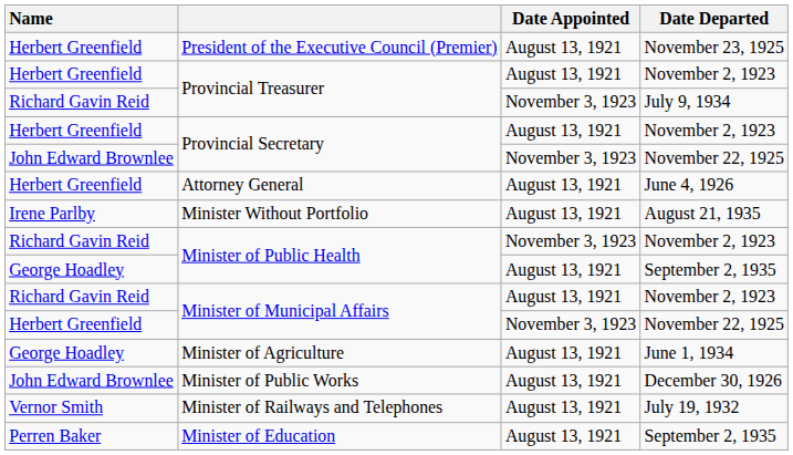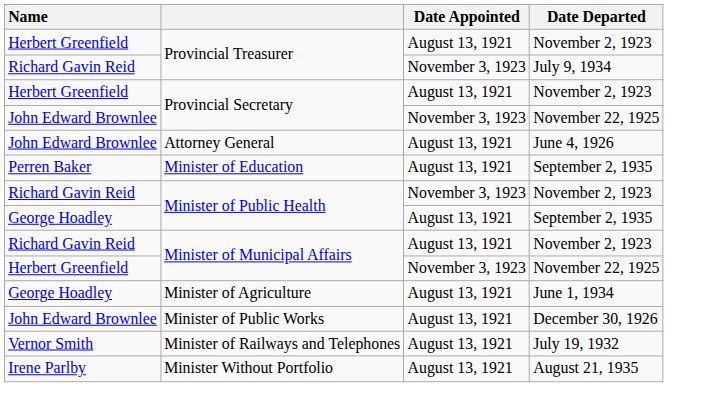 <table class="wikitable sortable" style="text-align:left;">
 <tr>
 <th style="text-align:left;">Name</th>
 <th></th>
 <th>Date Appointed</th>
 <th>Date Departed</th>
-</tr>
-<tr>
-<td style="text-align:left;"><a href='#'>Herbert Greenfield</a></td>
-<td><a href='#'>President of the Executive Council (Premier)</a></td>
-<td>August 13, 1921</td>
-<td>November 23, 1925</td>
 </tr>
 <tr>
 <td><a href='#'>Herbert Greenfield</a></td>
 <td rowspan="2">Provincial Treasurer</td>
 <td>August 13, 1921</td>
 <td>November 2, 1923</td>
 </tr>
 <tr>
 <td><a href='#'>Richard Gavin Reid</a></td>
 <td>November 3, 1923</td>
 <td>July 9, 1934</td>
 </tr>
 <tr>
 <td style="text-align:left;"><a href='#'>Herbert Greenfield</a></td>
 <td rowspan="2">Provincial Secretary</td>
 <td>August 13, 1921</td>
 <td>November 2, 1923</td>
 </tr>
 <tr>
 <td style="text-align:left;"><a href='#'>John Edward Brownlee</a></td>
 <td>November 3, 1923</td>
 <td>November 22, 1925</td>
 </tr>
 <tr>
-<td style="text-align:left;"><a href='#'>Herbert Greenfield</a></td>
+<td style="text-align:left;"><a href='#'>John Edward Brownlee</a></td>
 <td>Attorney General</td>
 <td>August 13, 1921</td>
 <td>June 4, 1926</td>
 </tr>
 <tr>
-<td><a href='#'>Irene Parlby</a></td>
-<td>Minister Without Portfolio</td>
+<td style="text-align:left;"><a href='#'>Perren Baker</a></td>
+<td><a href='#'>Minister of Education</a></td>
 <td>August 13, 1921</td>
-<td>August 21, 1935</td>
+<td>September 2, 1935</td>
 </tr>
 <tr style="text-align:left;">
 <td><a href='#'>Richard Gavin Reid</a></td>
 <td rowspan="2"><a href='#'>Minister of Public Health</a></td>
 <td>November 3, 1923</td>
 <td>November 2, 1923</td>
 </tr>
 <tr style="text-align:left;">
 <td><a href='#'>George Hoadley</a></td>
 <td>August 13, 1921</td>
 <td>September 2, 1935</td>
 </tr>
 <tr>
 <td><a href='#'>Richard Gavin Reid</a></td>
 <td rowspan="2"><a href='#'>Minister of Municipal Affairs</a></td>
 <td>August 13, 1921</td>
 <td>November 2, 1923</td>
 </tr>
 <tr>
 <td><a href='#'>Herbert Greenfield</a></td>
 <td>November 3, 1923</td>
 <td>November 22, 1925</td>
 </tr>
 <tr>
 <td><a href='#'>George Hoadley</a></td>
 <td>Minister of Agriculture</td>
 <td>August 13, 1921</td>
 <td>June 1, 1934</td>
 </tr>
 <tr>
 <td style="text-align:left;"><a href='#'>John Edward Brownlee</a></td>
 <td>Minister of Public Works</td>
 <td>August 13, 1921</td>
 <td>December 30, 1926</td>
 </tr>
 <tr>
 <td><a href='#'>Vernor Smith</a></td>
 <td>Minister of Railways and Telephones</td>
 <td>August 13, 1921</td>
 <td>July 19, 1932</td>
 </tr>
 <tr>
-<td style="text-align:left;"><a href='#'>Perren Baker</a></td>
-<td><a href='#'>Minister of Education</a></td>
+<td><a href='#'>Irene Parlby</a></td>
+<td>Minister Without Portfolio</td>
 <td>August 13, 1921</td>
-<td>September 2, 1935</td>
+<td>August 21, 1935</td>
 </tr>
 </table>
